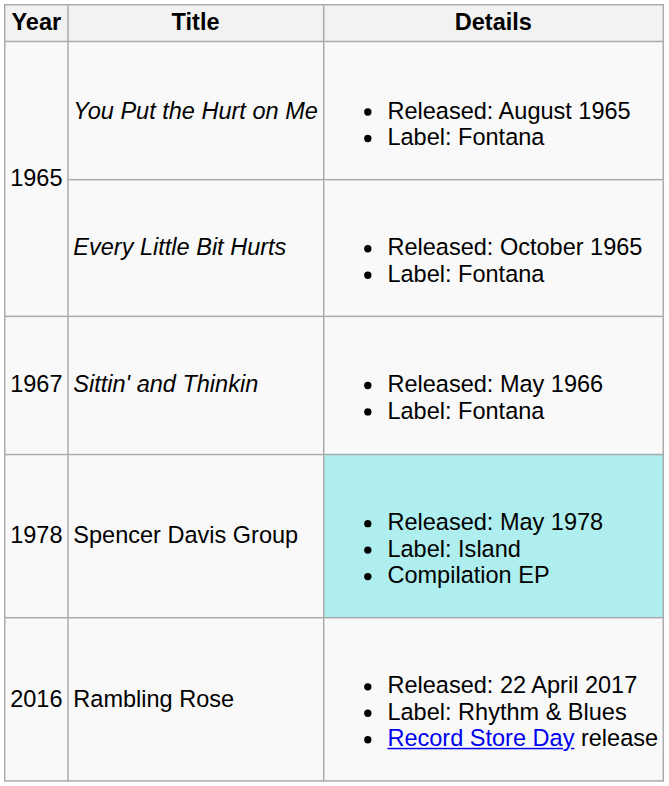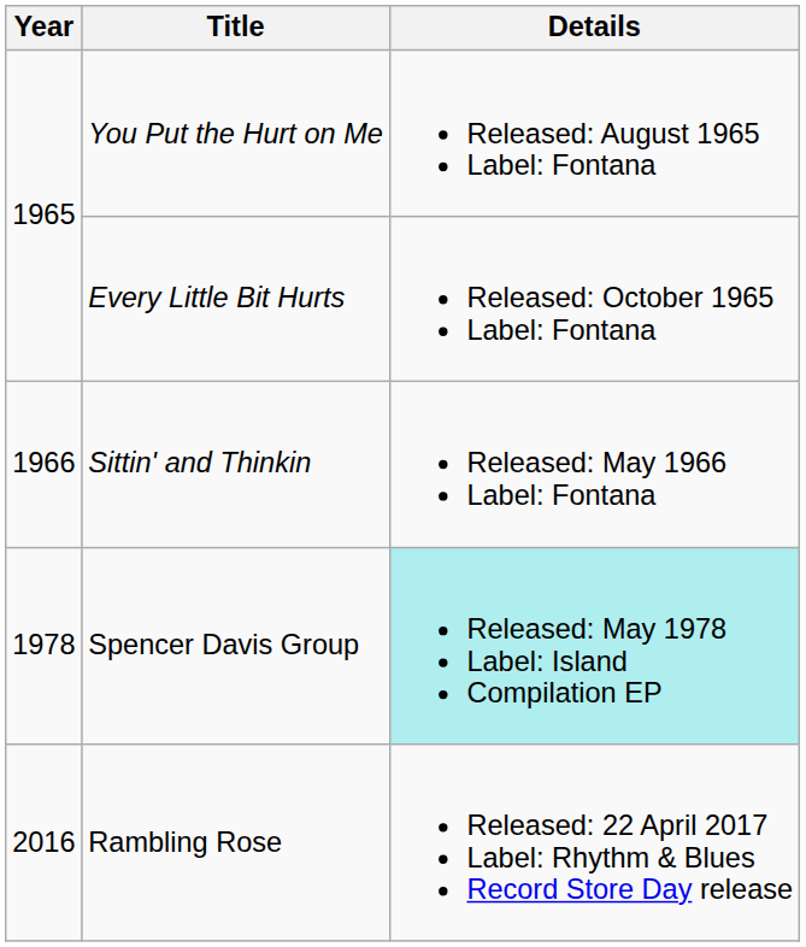 <table class="wikitable">
 <tr>
 <th>Year</th>
 <th>Title</th>
 <th>Details</th>
 </tr>
 <tr>
 <td rowspan="2">1965</td>
 <td><em>You Put the Hurt on Me</em></td>
 <td><br><ul><li>Released: August 1965</li><li>Label: Fontana</li></ul></td>
 </tr>
 <tr>
 <td><em>Every Little Bit Hurts</em></td>
 <td><br><ul><li>Released: October 1965</li><li>Label: Fontana</li></ul></td>
 </tr>
 <tr>
-<td>1967</td>
+<td>1966</td>
 <td><em>Sittin' and Thinkin<strong></td>
 <td><br><ul><li>Released: May 1966</li><li>Label: Fontana</li></ul></td>
 </tr>
 <tr>
 <td>1978</td>
 <td></em>Spencer Davis Group<em></td>
 <td style="background: paleturquoise;"><br><ul><li>Released: May 1978</li><li>Label: Island</li><li>Compilation EP</li></ul></td>
 </tr>
 <tr>
 <td>2016</td>
 <td></em>Rambling Rose<em></td>
 <td><br><ul><li>Released: 22 April 2017</li><li>Label: Rhythm & Blues</li><li><a href='#'>Record Store Day</a> release</li></ul></td>
 </tr>
 </table>
